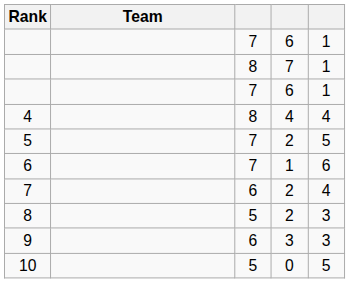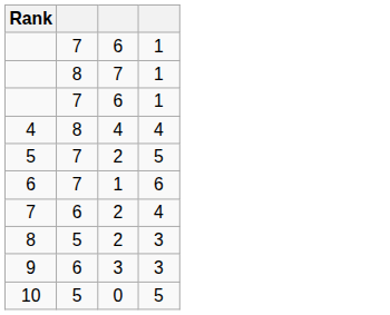 <table class="wikitable" style="text-align: center;">
 <tr>
 <th width=40>Rank</th>
-<th width=180>Team</th>
 <th width=30></th>
 <th width=30></th>
 <th width=30></th>
 </tr>
 <tr>
 <td></td>
-<td align=left></td>
 <td>7</td>
 <td>6</td>
 <td>1</td>
 </tr>
 <tr>
 <td></td>
-<td align=left></td>
 <td>8</td>
 <td>7</td>
 <td>1</td>
 </tr>
 <tr>
 <td></td>
-<td align=left></td>
 <td>7</td>
 <td>6</td>
 <td>1</td>
 </tr>
 <tr>
 <td>4</td>
-<td align=left></td>
 <td>8</td>
 <td>4</td>
 <td>4</td>
 </tr>
 <tr>
 <td>5</td>
-<td align=left></td>
 <td>7</td>
 <td>2</td>
 <td>5</td>
 </tr>
 <tr>
 <td>6</td>
-<td align=left></td>
 <td>7</td>
 <td>1</td>
 <td>6</td>
 </tr>
 <tr>
 <td>7</td>
-<td align=left></td>
 <td>6</td>
 <td>2</td>
 <td>4</td>
 </tr>
 <tr>
 <td>8</td>
-<td align=left></td>
 <td>5</td>
 <td>2</td>
 <td>3</td>
 </tr>
 <tr>
 <td>9</td>
-<td align=left></td>
 <td>6</td>
 <td>3</td>
 <td>3</td>
 </tr>
 <tr>
 <td>10</td>
-<td align=left></td>
 <td>5</td>
 <td>0</td>
 <td>5</td>
 </tr>
 </table>
